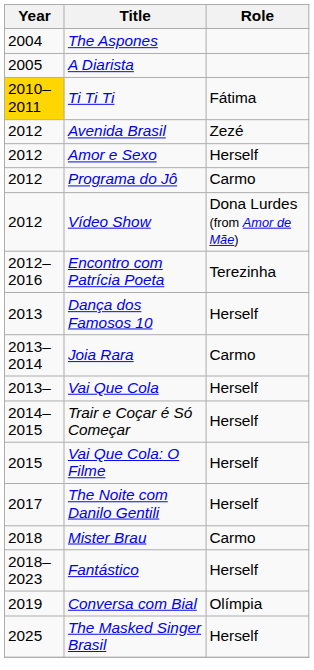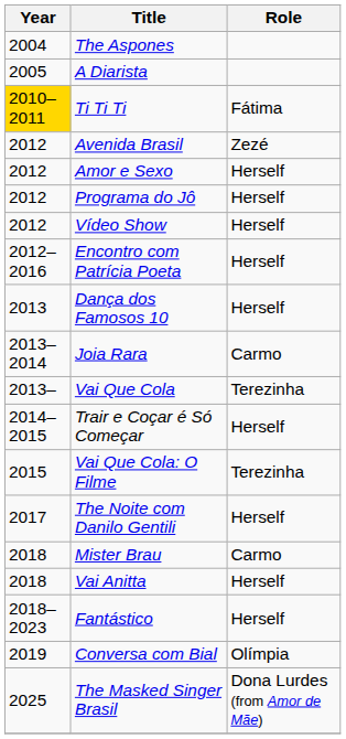 <table class="wikitable sortable">
 <tr>
 <th width=055>Year</th>
 <th width=140>Title</th>
 <th width=100>Role</th>
 </tr>
 <tr>
 <td>2004</td>
 <td><em><a href='#'>The Aspones</a></em></td>
 <td></td>
 </tr>
 <tr>
 <td>2005</td>
 <td><em><a href='#'>A Diarista</a></em></td>
 <td></td>
 </tr>
 <tr>
 <td style="background: gold;">2010–2011</td>
 <td><em><a href='#'>Ti Ti Ti</a></em></td>
 <td>Fátima</td>
 </tr>
 <tr>
 <td>2012</td>
 <td><em><a href='#'>Avenida Brasil</a></em></td>
 <td>Zezé</td>
 </tr>
 <tr>
 <td>2012</td>
 <td><em><a href='#'>Amor e Sexo</a></em></td>
 <td>Herself</td>
 </tr>
 <tr>
 <td>2012</td>
 <td><em><a href='#'>Programa do Jô</a></em></td>
-<td>Carmo</td>
+<td>Herself</td>
 </tr>
 <tr>
 <td>2012</td>
 <td><em><a href='#'>Vídeo Show</a></em></td>
-<td>Dona Lurdes <small>(from <em><a href='#'>Amor de Mãe</a></em>)</small></td>
+<td>Herself</td>
 </tr>
 <tr>
 <td>2012–2016</td>
 <td><em><a href='#'>Encontro com Patrícia Poeta</a></em></td>
-<td>Terezinha</td>
+<td>Herself</td>
 </tr>
 <tr>
 <td>2013</td>
 <td><em><a href='#'>Dança dos Famosos 10</a></em></td>
 <td>Herself</td>
 </tr>
 <tr>
 <td>2013–2014</td>
 <td><em><a href='#'>Joia Rara</a></em></td>
 <td>Carmo</td>
 </tr>
 <tr>
 <td>2013–</td>
 <td><em><a href='#'>Vai Que Cola</a></em></td>
-<td>Herself</td>
+<td>Terezinha</td>
 </tr>
 <tr>
 <td>2014–2015</td>
 <td><em>Trair e Coçar é Só Começar</em></td>
 <td>Herself</td>
 </tr>
 <tr>
 <td>2015</td>
 <td><em><a href='#'>Vai Que Cola: O Filme</a></em></td>
-<td>Herself</td>
+<td>Terezinha</td>
 </tr>
 <tr>
 <td>2017</td>
 <td><em><a href='#'>The Noite com Danilo Gentili</a></em></td>
 <td>Herself</td>
 </tr>
 <tr>
 <td>2018</td>
 <td><em><a href='#'>Mister Brau</a></em></td>
 <td>Carmo</td>
+</tr>
+<tr>
+<td>2018</td>
+<td><em><a href='#'>Vai Anitta</a></em></td>
+<td>Herself</td>
 </tr>
 <tr>
 <td>2018–2023</td>
 <td><em><a href='#'>Fantástico</a></em></td>
 <td>Herself</td>
 </tr>
 <tr>
 <td>2019</td>
 <td><em><a href='#'>Conversa com Bial</a></em></td>
 <td>Olímpia</td>
 </tr>
 <tr>
 <td>2025</td>
 <td><em><a href='#'>The Masked Singer Brasil</a></em></td>
-<td>Herself</td>
+<td>Dona Lurdes <small>(from <em><a href='#'>Amor de Mãe</a></em>)</small></td>
 </tr>
 <tr>
 </tr>
 </table>
